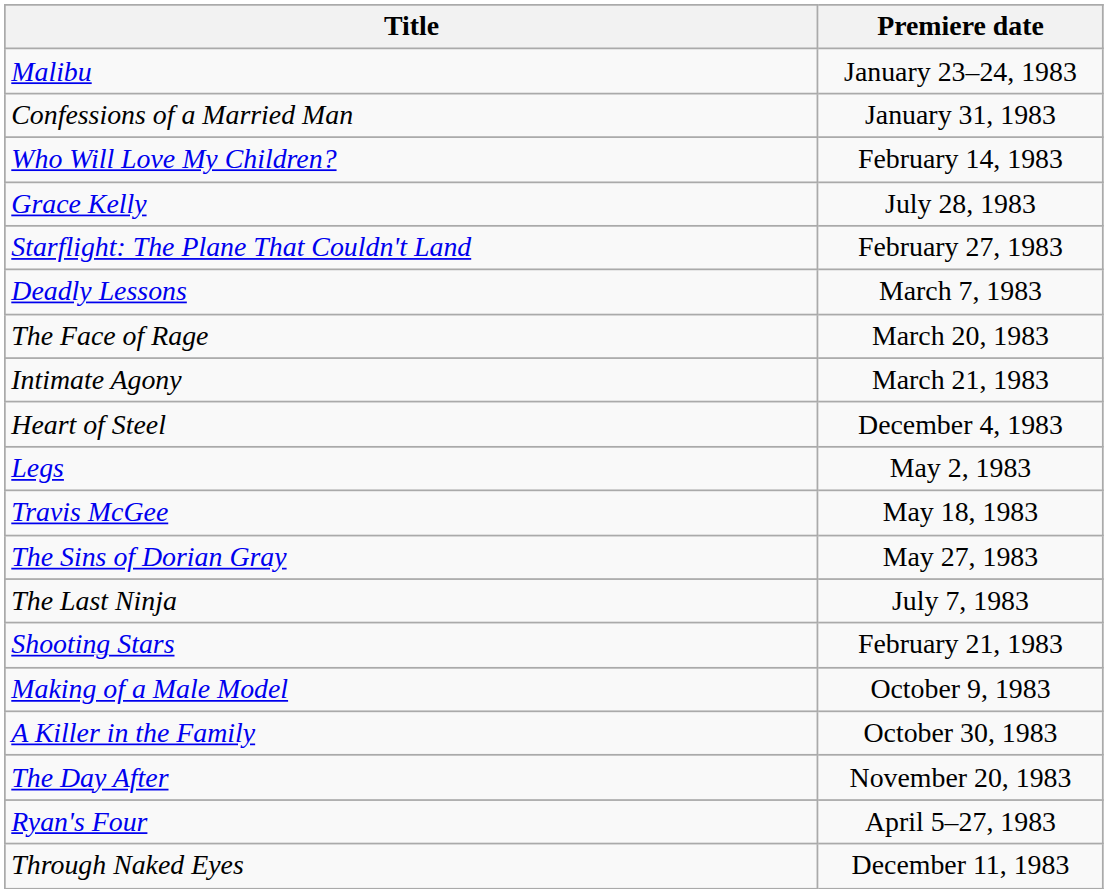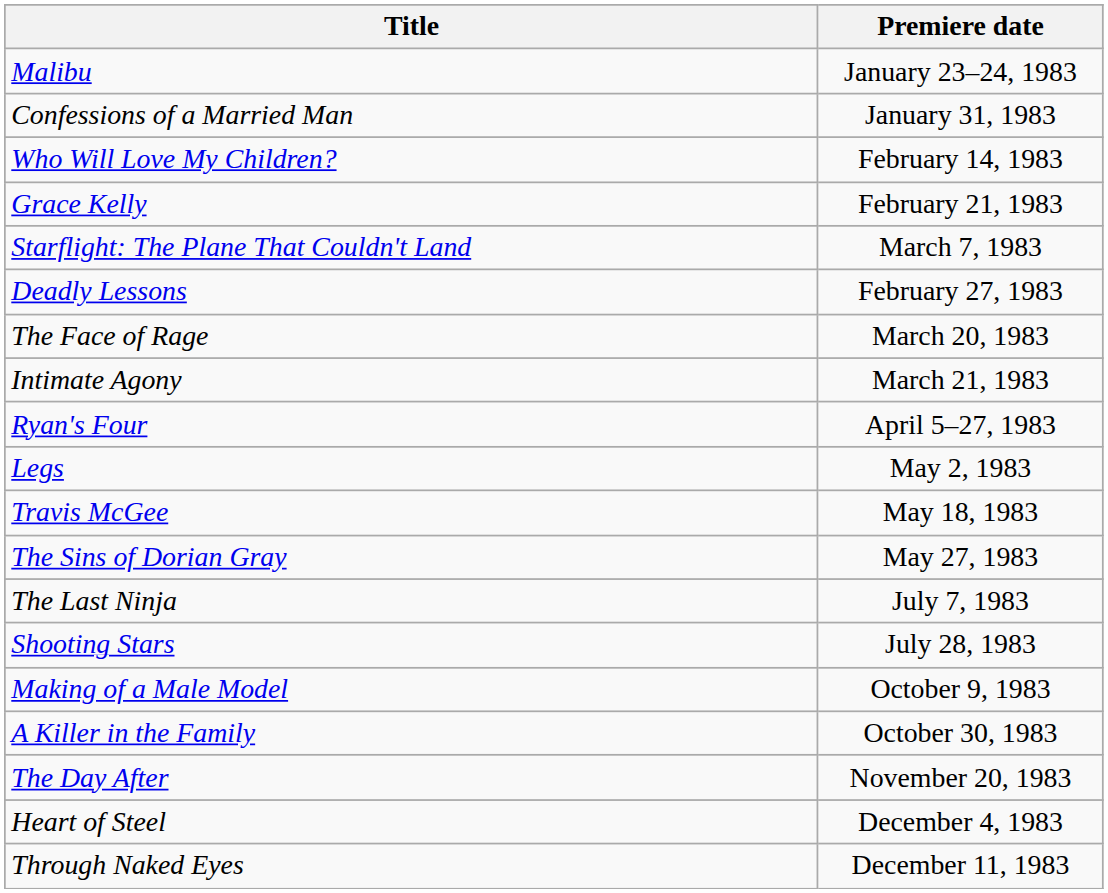 <table class="wikitable plainrowheaders sortable" style="width:50%;text-align:center;">
 <tr>
 <th scope="col" style="width:40%;">Title</th>
 <th scope="col" style="width:14%;">Premiere date</th>
 </tr>
 <tr>
 <td scope="row" style="text-align:left;"><em><a href='#'>Malibu</a></em></td>
 <td>January 23–24, 1983</td>
 </tr>
 <tr>
 <td scope="row" style="text-align:left;"><em>Confessions of a Married Man</em></td>
 <td>January 31, 1983</td>
 </tr>
 <tr>
 <td scope="row" style="text-align:left;"><em><a href='#'>Who Will Love My Children?</a></em></td>
 <td>February 14, 1983</td>
 </tr>
 <tr>
 <td scope="row" style="text-align:left;"><em><a href='#'>Grace Kelly</a></em></td>
-<td>July 28, 1983</td>
+<td>February 21, 1983</td>
 </tr>
 <tr>
 <td scope="row" style="text-align:left;"><em><a href='#'>Starflight: The Plane That Couldn't Land</a></em></td>
-<td>February 27, 1983</td>
+<td>March 7, 1983</td>
 </tr>
 <tr>
 <td scope="row" style="text-align:left;"><em><a href='#'>Deadly Lessons</a></em></td>
-<td>March 7, 1983</td>
+<td>February 27, 1983</td>
 </tr>
 <tr>
 <td scope="row" style="text-align:left;"><em>The Face of Rage</em></td>
 <td>March 20, 1983</td>
 </tr>
 <tr>
 <td scope="row" style="text-align:left;"><em>Intimate Agony</em></td>
 <td>March 21, 1983</td>
 </tr>
 <tr>
-<td scope="row" style="text-align:left;"><em>Heart of Steel</em></td>
-<td>December 4, 1983</td>
+<td scope="row" style="text-align:left;"><em><a href='#'>Ryan's Four</a></em></td>
+<td>April 5–27, 1983</td>
 </tr>
 <tr>
 <td scope="row" style="text-align:left;"><em><a href='#'>Legs</a></em></td>
 <td>May 2, 1983</td>
 </tr>
 <tr>
 <td scope="row" style="text-align:left;"><em><a href='#'>Travis McGee</a></em></td>
 <td>May 18, 1983</td>
 </tr>
 <tr>
 <td scope="row" style="text-align:left;"><em><a href='#'>The Sins of Dorian Gray</a></em></td>
 <td>May 27, 1983</td>
 </tr>
 <tr>
 <td scope="row" style="text-align:left;"><em>The Last Ninja</em></td>
 <td>July 7, 1983</td>
 </tr>
 <tr>
 <td scope="row" style="text-align:left;"><em><a href='#'>Shooting Stars</a></em></td>
-<td>February 21, 1983</td>
+<td>July 28, 1983</td>
 </tr>
 <tr>
 <td scope="row" style="text-align:left;"><em><a href='#'>Making of a Male Model</a></em></td>
 <td>October 9, 1983</td>
 </tr>
 <tr>
 <td scope="row" style="text-align:left;"><em><a href='#'>A Killer in the Family</a></em></td>
 <td>October 30, 1983</td>
 </tr>
 <tr>
 <td scope="row" style="text-align:left;"><em><a href='#'>The Day After</a></em></td>
 <td>November 20, 1983</td>
 </tr>
 <tr>
-<td scope="row" style="text-align:left;"><em><a href='#'>Ryan's Four</a></em></td>
-<td>April 5–27, 1983</td>
+<td scope="row" style="text-align:left;"><em>Heart of Steel</em></td>
+<td>December 4, 1983</td>
 </tr>
 <tr>
 <td scope="row" style="text-align:left;"><em>Through Naked Eyes</em></td>
 <td>December 11, 1983</td>
 </tr>
 </table>
